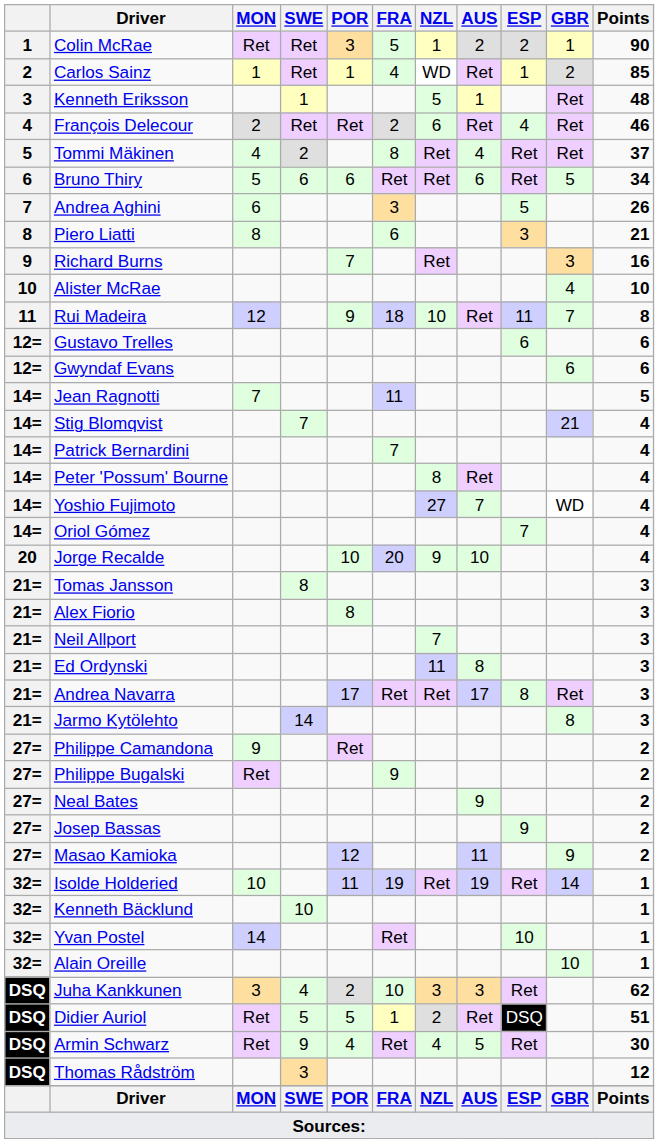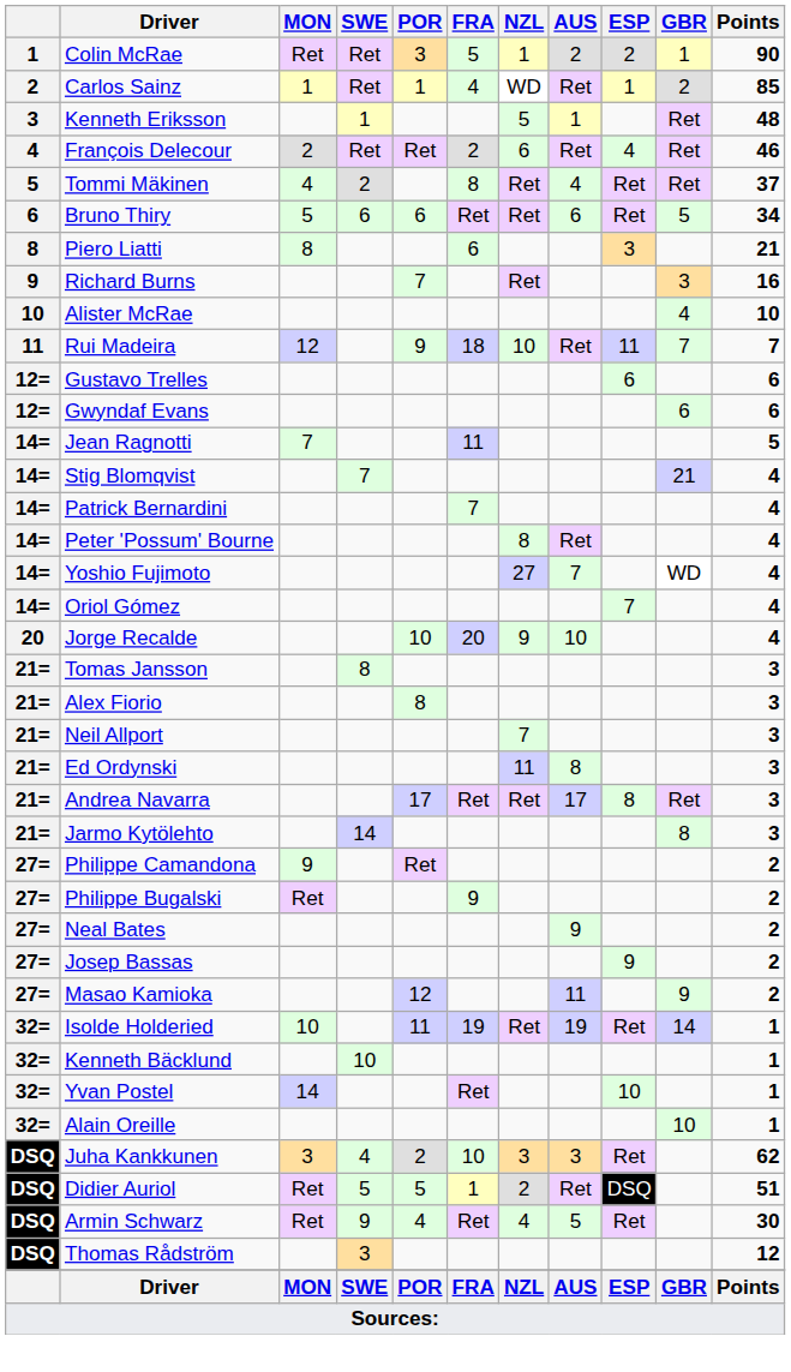 <table class="wikitable" style="font-size: 85%; text-align: center;">
 <tr valign="top">
 <th valign="middle"></th>
 <th valign="middle">Driver</th>
 <th><a href='#'>MON</a><br></th>
 <th><a href='#'>SWE</a><br></th>
 <th><a href='#'>POR</a><br></th>
 <th><a href='#'>FRA</a><br></th>
 <th><a href='#'>NZL</a><br></th>
 <th><a href='#'>AUS</a><br></th>
 <th><a href='#'>ESP</a><br></th>
 <th><a href='#'>GBR</a><br></th>
 <th valign="middle">Points</th>
 </tr>
 <tr>
 <th>1</th>
 <td align="left"> <a href='#'>Colin McRae</a></td>
 <td style="background:#efcfff;">Ret</td>
 <td style="background:#efcfff;">Ret</td>
 <td style="background:#ffdf9f;">3</td>
 <td style="background:#dfffdf;">5</td>
 <td style="background:#ffffbf;">1</td>
 <td style="background:#dfdfdf;">2</td>
 <td style="background:#dfdfdf;">2</td>
 <td style="background:#ffffbf;">1</td>
 <td align="right"><strong>90</strong></td>
 </tr>
 <tr>
 <th>2</th>
 <td align="left"> <a href='#'>Carlos Sainz</a></td>
 <td style="background:#ffffbf;">1</td>
 <td style="background:#efcfff;">Ret</td>
 <td style="background:#ffffbf;">1</td>
 <td style="background:#dfffdf;">4</td>
 <td style="background:#ffffff;">WD</td>
 <td style="background:#efcfff;">Ret</td>
 <td style="background:#ffffbf;">1</td>
 <td style="background:#dfdfdf;">2</td>
 <td align="right"><strong>85</strong></td>
 </tr>
 <tr>
 <th>3</th>
 <td align="left"> <a href='#'>Kenneth Eriksson</a></td>
 <td></td>
 <td style="background:#ffffbf;">1</td>
 <td></td>
 <td></td>
 <td style="background:#dfffdf;">5</td>
 <td style="background:#ffffbf;">1</td>
 <td></td>
 <td style="background:#efcfff;">Ret</td>
 <td align="right"><strong>48</strong></td>
 </tr>
 <tr>
 <th>4</th>
 <td align="left"> <a href='#'>François Delecour</a></td>
 <td style="background:#dfdfdf;">2</td>
 <td style="background:#efcfff;">Ret</td>
 <td style="background:#efcfff;">Ret</td>
 <td style="background:#dfdfdf;">2</td>
 <td style="background:#dfffdf;">6</td>
 <td style="background:#efcfff;">Ret</td>
 <td style="background:#dfffdf;">4</td>
 <td style="background:#efcfff;">Ret</td>
 <td align="right"><strong>46</strong></td>
 </tr>
 <tr>
 <th>5</th>
 <td align="left"> <a href='#'>Tommi Mäkinen</a></td>
 <td style="background:#dfffdf;">4</td>
 <td style="background:#dfdfdf;">2</td>
 <td></td>
 <td style="background:#dfffdf;">8</td>
 <td style="background:#efcfff;">Ret</td>
 <td style="background:#dfffdf;">4</td>
 <td style="background:#efcfff;">Ret</td>
 <td style="background:#efcfff;">Ret</td>
 <td align="right"><strong>37</strong></td>
 </tr>
 <tr>
 <th>6</th>
 <td align="left"> <a href='#'>Bruno Thiry</a></td>
 <td style="background:#dfffdf;">5</td>
 <td style="background:#dfffdf;">6</td>
 <td style="background:#dfffdf;">6</td>
 <td style="background:#efcfff;">Ret</td>
 <td style="background:#efcfff;">Ret</td>
 <td style="background:#dfffdf;">6</td>
 <td style="background:#efcfff;">Ret</td>
 <td style="background:#dfffdf;">5</td>
 <td align="right"><strong>34</strong></td>
 </tr>
 <tr>
-<th>7</th>
-<td align="left"> <a href='#'>Andrea Aghini</a></td>
-<td style="background:#dfffdf;">6</td>
-<td></td>
-<td></td>
-<td style="background:#ffdf9f;">3</td>
-<td></td>
-<td></td>
-<td style="background:#dfffdf;">5</td>
-<td></td>
-<td align="right"><strong>26</strong></td>
-</tr>
-<tr>
 <th>8</th>
 <td align="left"> <a href='#'>Piero Liatti</a></td>
 <td style="background:#dfffdf;">8</td>
 <td></td>
 <td></td>
 <td style="background:#dfffdf;">6</td>
 <td></td>
 <td></td>
 <td style="background:#ffdf9f;">3</td>
 <td></td>
 <td align="right"><strong>21</strong></td>
 </tr>
 <tr>
 <th>9</th>
 <td align="left"> <a href='#'>Richard Burns</a></td>
 <td></td>
 <td></td>
 <td style="background:#dfffdf;">7</td>
 <td></td>
 <td style="background:#efcfff;">Ret</td>
 <td></td>
 <td></td>
 <td style="background:#ffdf9f;">3</td>
 <td align="right"><strong>16</strong></td>
 </tr>
 <tr>
 <th>10</th>
 <td align="left"> <a href='#'>Alister McRae</a></td>
 <td></td>
 <td></td>
 <td></td>
 <td></td>
 <td></td>
 <td></td>
 <td></td>
 <td style="background:#dfffdf;">4</td>
 <td align="right"><strong>10</strong></td>
 </tr>
 <tr>
 <th>11</th>
 <td align="left"> <a href='#'>Rui Madeira</a></td>
 <td style="background:#cfcfff;">12</td>
 <td></td>
 <td style="background:#dfffdf;">9</td>
 <td style="background:#cfcfff;">18</td>
 <td style="background:#dfffdf;">10</td>
 <td style="background:#efcfff;">Ret</td>
 <td style="background:#cfcfff;">11</td>
 <td style="background:#dfffdf;">7</td>
-<td align="right"><strong>8</strong></td>
+<td align="right"><strong>7</strong></td>
 </tr>
 <tr>
 <th>12=</th>
 <td align="left"> <a href='#'>Gustavo Trelles</a></td>
 <td></td>
 <td></td>
 <td></td>
 <td></td>
 <td></td>
 <td></td>
 <td style="background:#dfffdf;">6</td>
 <td></td>
 <td align="right"><strong>6</strong></td>
 </tr>
 <tr>
 <th>12=</th>
 <td align="left"> <a href='#'>Gwyndaf Evans</a></td>
 <td></td>
 <td></td>
 <td></td>
 <td></td>
 <td></td>
 <td></td>
 <td></td>
 <td style="background:#dfffdf;">6</td>
 <td align="right"><strong>6</strong></td>
 </tr>
 <tr>
 <th>14=</th>
 <td align="left"> <a href='#'>Jean Ragnotti</a></td>
 <td style="background:#dfffdf;">7</td>
 <td></td>
 <td></td>
 <td style="background:#cfcfff;">11</td>
 <td></td>
 <td></td>
 <td></td>
 <td></td>
 <td align="right"><strong>5</strong></td>
 </tr>
 <tr>
 <th>14=</th>
 <td align="left"> <a href='#'>Stig Blomqvist</a></td>
 <td></td>
 <td style="background:#dfffdf;">7</td>
 <td></td>
 <td></td>
 <td></td>
 <td></td>
 <td></td>
 <td style="background:#cfcfff;">21</td>
 <td align="right"><strong>4</strong></td>
 </tr>
 <tr>
 <th>14=</th>
 <td align="left"> <a href='#'>Patrick Bernardini</a></td>
 <td></td>
 <td></td>
 <td></td>
 <td style="background:#dfffdf;">7</td>
 <td></td>
 <td></td>
 <td></td>
 <td></td>
 <td align="right"><strong>4</strong></td>
 </tr>
 <tr>
 <th>14=</th>
 <td align="left"> <a href='#'>Peter 'Possum' Bourne</a></td>
 <td></td>
 <td></td>
 <td></td>
 <td></td>
 <td style="background:#dfffdf;">8</td>
 <td style="background:#efcfff;">Ret</td>
 <td></td>
 <td></td>
 <td align="right"><strong>4</strong></td>
 </tr>
 <tr>
 <th>14=</th>
 <td align="left"> <a href='#'>Yoshio Fujimoto</a></td>
 <td></td>
 <td></td>
 <td></td>
 <td></td>
 <td style="background:#cfcfff;">27</td>
 <td style="background:#dfffdf;">7</td>
 <td></td>
 <td style="background:#ffffff;">WD</td>
 <td align="right"><strong>4</strong></td>
 </tr>
 <tr>
 <th>14=</th>
 <td align="left"> <a href='#'>Oriol Gómez</a></td>
 <td></td>
 <td></td>
 <td></td>
 <td></td>
 <td></td>
 <td></td>
 <td style="background:#dfffdf;">7</td>
 <td></td>
 <td align="right"><strong>4</strong></td>
 </tr>
 <tr>
 <th>20</th>
 <td align="left"> <a href='#'>Jorge Recalde</a></td>
 <td></td>
 <td></td>
 <td style="background:#dfffdf;">10</td>
 <td style="background:#cfcfff;">20</td>
 <td style="background:#dfffdf;">9</td>
 <td style="background:#dfffdf;">10</td>
 <td></td>
 <td></td>
 <td align="right"><strong>4</strong></td>
 </tr>
 <tr>
 <th>21=</th>
 <td align="left"> <a href='#'>Tomas Jansson</a></td>
 <td></td>
 <td style="background:#dfffdf;">8</td>
 <td></td>
 <td></td>
 <td></td>
 <td></td>
 <td></td>
 <td></td>
 <td align="right"><strong>3</strong></td>
 </tr>
 <tr>
 <th>21=</th>
 <td align="left"> <a href='#'>Alex Fiorio</a></td>
 <td></td>
 <td></td>
 <td style="background:#dfffdf;">8</td>
 <td></td>
 <td></td>
 <td></td>
 <td></td>
 <td></td>
 <td align="right"><strong>3</strong></td>
 </tr>
 <tr>
 <th>21=</th>
 <td align="left"> <a href='#'>Neil Allport</a></td>
 <td></td>
 <td></td>
 <td></td>
 <td></td>
 <td style="background:#dfffdf;">7</td>
 <td></td>
 <td></td>
 <td></td>
 <td align="right"><strong>3</strong></td>
 </tr>
 <tr>
 <th>21=</th>
 <td align="left"> <a href='#'>Ed Ordynski</a></td>
 <td></td>
 <td></td>
 <td></td>
 <td></td>
 <td style="background:#cfcfff;">11</td>
 <td style="background:#dfffdf;">8</td>
 <td></td>
 <td></td>
 <td align="right"><strong>3</strong></td>
 </tr>
 <tr>
 <th>21=</th>
 <td align="left"> <a href='#'>Andrea Navarra</a></td>
 <td></td>
 <td></td>
 <td style="background:#cfcfff;">17</td>
 <td style="background:#efcfff;">Ret</td>
 <td style="background:#efcfff;">Ret</td>
 <td style="background:#cfcfff;">17</td>
 <td style="background:#dfffdf;">8</td>
 <td style="background:#efcfff;">Ret</td>
 <td align="right"><strong>3</strong></td>
 </tr>
 <tr>
 <th>21=</th>
 <td align="left"> <a href='#'>Jarmo Kytölehto</a></td>
 <td></td>
 <td style="background:#cfcfff;">14</td>
 <td></td>
 <td></td>
 <td></td>
 <td></td>
 <td></td>
 <td style="background:#dfffdf;">8</td>
 <td align="right"><strong>3</strong></td>
 </tr>
 <tr>
 <th>27=</th>
 <td align="left"> <a href='#'>Philippe Camandona</a></td>
 <td style="background:#dfffdf;">9</td>
 <td></td>
 <td style="background:#efcfff;">Ret</td>
 <td></td>
 <td></td>
 <td></td>
 <td></td>
 <td></td>
 <td align="right"><strong>2</strong></td>
 </tr>
 <tr>
 <th>27=</th>
 <td align="left"> <a href='#'>Philippe Bugalski</a></td>
 <td style="background:#efcfff;">Ret</td>
 <td></td>
 <td></td>
 <td style="background:#dfffdf;">9</td>
 <td></td>
 <td></td>
 <td></td>
 <td></td>
 <td align="right"><strong>2</strong></td>
 </tr>
 <tr>
 <th>27=</th>
 <td align="left"> <a href='#'>Neal Bates</a></td>
 <td></td>
 <td></td>
 <td></td>
 <td></td>
 <td></td>
 <td style="background:#dfffdf;">9</td>
 <td></td>
 <td></td>
 <td align="right"><strong>2</strong></td>
 </tr>
 <tr>
 <th>27=</th>
 <td align="left"> <a href='#'>Josep Bassas</a></td>
 <td></td>
 <td></td>
 <td></td>
 <td></td>
 <td></td>
 <td></td>
 <td style="background:#dfffdf;">9</td>
 <td></td>
 <td align="right"><strong>2</strong></td>
 </tr>
 <tr>
 <th>27=</th>
 <td align="left"> <a href='#'>Masao Kamioka</a></td>
 <td></td>
 <td></td>
 <td style="background:#cfcfff;">12</td>
 <td></td>
 <td></td>
 <td style="background:#cfcfff;">11</td>
 <td></td>
 <td style="background:#dfffdf;">9</td>
 <td align="right"><strong>2</strong></td>
 </tr>
 <tr>
 <th>32=</th>
 <td align="left"> <a href='#'>Isolde Holderied</a></td>
 <td style="background:#dfffdf;">10</td>
 <td></td>
 <td style="background:#cfcfff;">11</td>
 <td style="background:#cfcfff;">19</td>
 <td style="background:#efcfff;">Ret</td>
 <td style="background:#cfcfff;">19</td>
 <td style="background:#efcfff;">Ret</td>
 <td style="background:#cfcfff;">14</td>
 <td align="right"><strong>1</strong></td>
 </tr>
 <tr>
 <th>32=</th>
 <td align="left"> <a href='#'>Kenneth Bäcklund</a></td>
 <td></td>
 <td style="background:#dfffdf;">10</td>
 <td></td>
 <td></td>
 <td></td>
 <td></td>
 <td></td>
 <td></td>
 <td align="right"><strong>1</strong></td>
 </tr>
 <tr>
 <th>32=</th>
 <td align="left"> <a href='#'>Yvan Postel</a></td>
 <td style="background:#cfcfff;">14</td>
 <td></td>
 <td></td>
 <td style="background:#efcfff;">Ret</td>
 <td></td>
 <td></td>
 <td style="background:#dfffdf;">10</td>
 <td></td>
 <td align="right"><strong>1</strong></td>
 </tr>
 <tr>
 <th>32=</th>
 <td align="left"> <a href='#'>Alain Oreille</a></td>
 <td></td>
 <td></td>
 <td></td>
 <td></td>
 <td></td>
 <td></td>
 <td></td>
 <td style="background:#dfffdf;">10</td>
 <td align="right"><strong>1</strong></td>
 </tr>
 <tr>
 <td style="background:#000000; color:#ffffff" align="center"><strong>DSQ</strong></td>
 <td align="left"> <a href='#'>Juha Kankkunen</a></td>
 <td style="background:#ffdf9f;">3</td>
 <td style="background:#dfffdf;">4</td>
 <td style="background:#dfdfdf;">2</td>
 <td style="background:#dfffdf;">10</td>
 <td style="background:#ffdf9f;">3</td>
 <td style="background:#ffdf9f;">3</td>
 <td style="background:#efcfff;">Ret</td>
 <td></td>
 <td align="right"><strong>62</strong></td>
 </tr>
 <tr>
 <td style="background:#000000; color:#ffffff" align="center"><strong>DSQ</strong></td>
 <td align="left"> <a href='#'>Didier Auriol</a></td>
 <td style="background:#efcfff;">Ret</td>
 <td style="background:#dfffdf;">5</td>
 <td style="background:#dfffdf;">5</td>
 <td style="background:#ffffbf;">1</td>
 <td style="background:#dfdfdf;">2</td>
 <td style="background:#efcfff;">Ret</td>
 <td style="background:#000000; color:#ffffff">DSQ</td>
 <td></td>
 <td align="right"><strong>51</strong></td>
 </tr>
 <tr>
 <td style="background:#000000; color:#ffffff" align="center"><strong>DSQ</strong></td>
 <td align="left"> <a href='#'>Armin Schwarz</a></td>
 <td style="background:#efcfff;">Ret</td>
 <td style="background:#dfffdf;">9</td>
 <td style="background:#dfffdf;">4</td>
 <td style="background:#efcfff;">Ret</td>
 <td style="background:#dfffdf;">4</td>
 <td style="background:#dfffdf;">5</td>
 <td style="background:#efcfff;">Ret</td>
 <td></td>
 <td align="right"><strong>30</strong></td>
 </tr>
 <tr>
 <td style="background:#000000; color:#ffffff" align="center"><strong>DSQ</strong></td>
 <td align="left"> <a href='#'>Thomas Rådström</a></td>
 <td></td>
 <td style="background:#ffdf9f;">3</td>
 <td></td>
 <td></td>
 <td></td>
 <td></td>
 <td></td>
 <td></td>
 <td align="right"><strong>12</strong></td>
 </tr>
 <tr>
 </tr>
 <tr valign="top">
 <th valign="middle"></th>
 <th valign="middle">Driver</th>
 <th><a href='#'>MON</a><br></th>
 <th><a href='#'>SWE</a><br></th>
 <th><a href='#'>POR</a><br></th>
 <th><a href='#'>FRA</a><br></th>
 <th><a href='#'>NZL</a><br></th>
 <th><a href='#'>AUS</a><br></th>
 <th><a href='#'>ESP</a><br></th>
 <th><a href='#'>GBR</a><br></th>
 <th valign="middle">Points</th>
 </tr>
 <tr>
 <td colspan="11" style="background-color:#EAECF0;text-align:center"><strong>Sources:</strong></td>
 </tr>
 </table>
